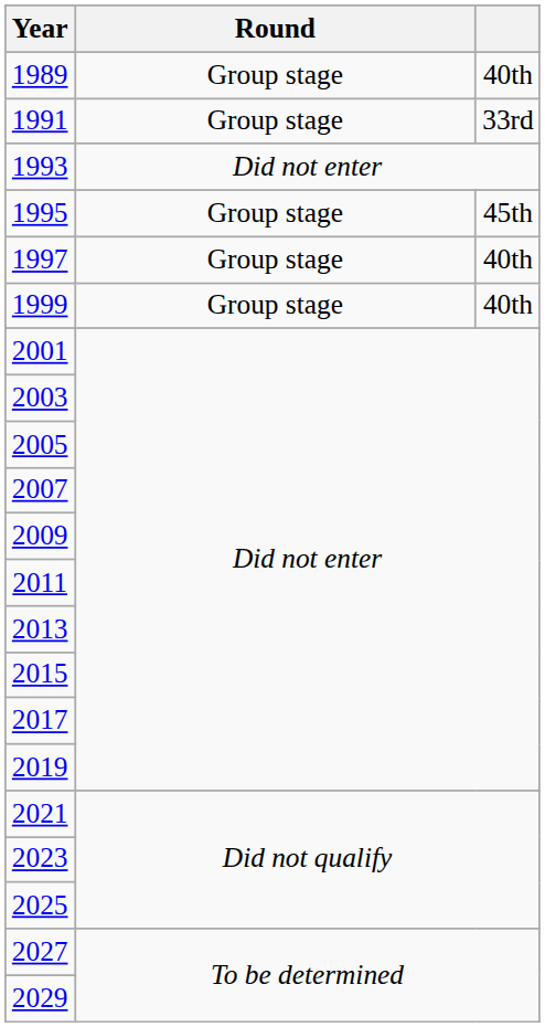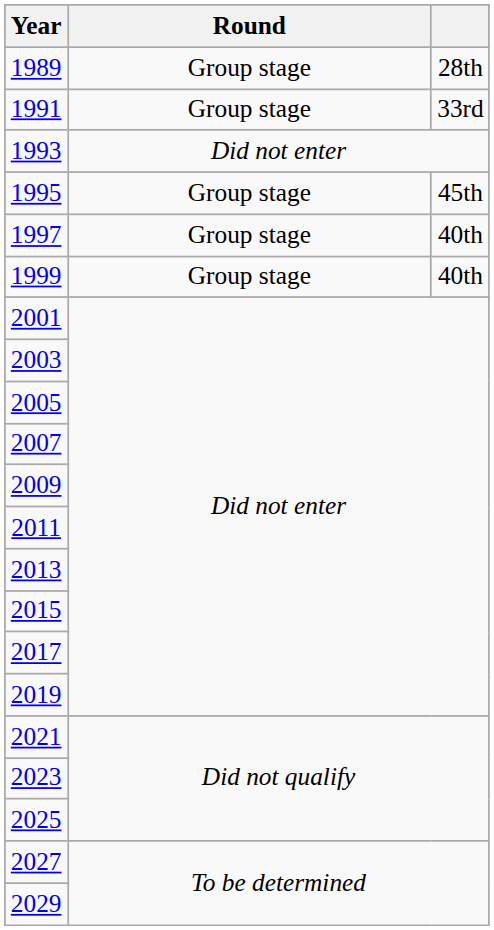 <table class="wikitable" style="text-align: center; font-size:90%">
 <tr>
 <th>Year</th>
 <th style="width:200px">Round</th>
 <th></th>
 </tr>
 <tr>
 <td><a href='#'>1989</a></td>
 <td>Group stage</td>
-<td>40th</td>
+<td>28th</td>
 </tr>
 <tr>
 <td><a href='#'>1991</a></td>
 <td>Group stage</td>
 <td>33rd</td>
 </tr>
 <tr>
 <td><a href='#'>1993</a></td>
 <td colspan="2"><em>Did not enter</em></td>
 </tr>
 <tr>
 <td><a href='#'>1995</a></td>
 <td>Group stage</td>
 <td>45th</td>
 </tr>
 <tr>
 <td><a href='#'>1997</a></td>
 <td>Group stage</td>
 <td>40th</td>
 </tr>
 <tr>
 <td><a href='#'>1999</a></td>
 <td>Group stage</td>
 <td>40th</td>
 </tr>
 <tr>
 <td><a href='#'>2001</a></td>
 <td colspan="2" rowspan="10"><em>Did not enter</em></td>
 </tr>
 <tr>
 <td><a href='#'>2003</a></td>
 </tr>
 <tr>
 <td><a href='#'>2005</a></td>
 </tr>
 <tr>
 <td><a href='#'>2007</a></td>
 </tr>
 <tr>
 <td><a href='#'>2009</a></td>
 </tr>
 <tr>
 <td><a href='#'>2011</a></td>
 </tr>
 <tr>
 <td><a href='#'>2013</a></td>
 </tr>
 <tr>
 <td><a href='#'>2015</a></td>
 </tr>
 <tr>
 <td><a href='#'>2017</a></td>
 </tr>
 <tr>
 <td><a href='#'>2019</a></td>
 </tr>
 <tr>
 <td><a href='#'>2021</a></td>
 <td colspan="2" rowspan="3"><em>Did not qualify</em></td>
 </tr>
 <tr>
 <td><a href='#'>2023</a></td>
 </tr>
 <tr>
 <td><a href='#'>2025</a></td>
 </tr>
 <tr>
 <td><a href='#'>2027</a></td>
 <td colspan="2" rowspan="2"><em>To be determined</em></td>
 </tr>
 <tr>
 <td><a href='#'>2029</a></td>
 </tr>
 </table>
